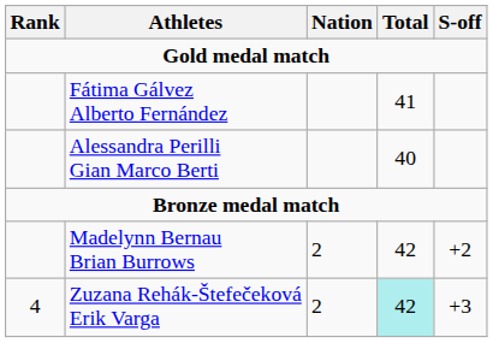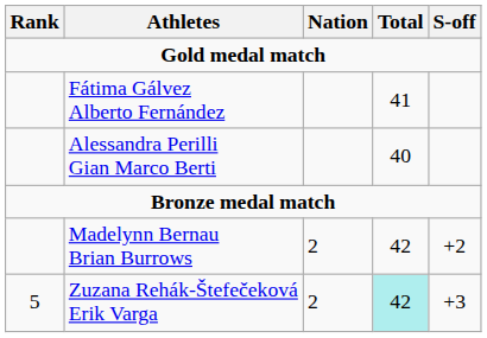 <table class="wikitable" style="text-align:center">
 <tr>
 <th>Rank</th>
 <th>Athletes</th>
 <th>Nation</th>
 <th>Total</th>
 <th>S-off</th>
 </tr>
 <tr>
 <td colspan=5><strong>Gold medal match</strong></td>
 </tr>
 <tr>
 <td></td>
 <td align=left><a href='#'>Fátima Gálvez</a><br><a href='#'>Alberto Fernández</a></td>
 <td align=left></td>
 <td>41</td>
 <td></td>
 </tr>
 <tr>
 <td></td>
 <td align=left><a href='#'>Alessandra Perilli</a><br><a href='#'>Gian Marco Berti</a></td>
 <td align=left></td>
 <td>40</td>
 <td></td>
 </tr>
 <tr>
 <td colspan=5><strong>Bronze medal match</strong></td>
 </tr>
 <tr>
 <td></td>
 <td align=left><a href='#'>Madelynn Bernau</a><br><a href='#'>Brian Burrows</a></td>
 <td align=left> 2</td>
 <td>42</td>
 <td>+2</td>
 </tr>
 <tr>
-<td>4</td>
+<td>5</td>
 <td align=left><a href='#'>Zuzana Rehák-Štefečeková</a><br><a href='#'>Erik Varga</a></td>
 <td align=left> 2</td>
 <td style="background: paleturquoise;">42</td>
 <td>+3</td>
 </tr>
 </table>
